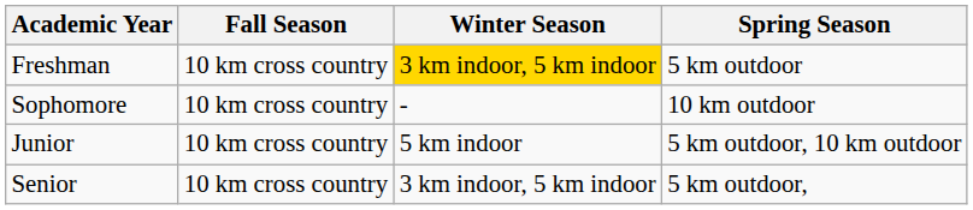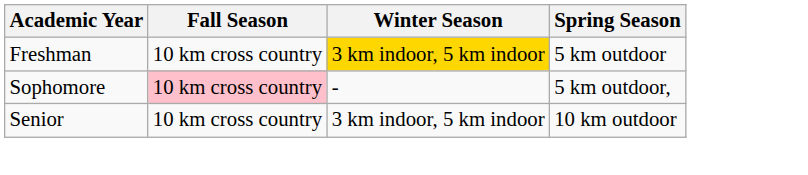 <table class="wikitable">
 <tr>
 <th>Academic Year</th>
 <th>Fall Season</th>
 <th>Winter Season</th>
 <th>Spring Season</th>
 </tr>
 <tr>
 <td>Freshman</td>
 <td>10 km cross country</td>
 <td style="background: gold;">3 km indoor, 5 km indoor</td>
 <td>5 km outdoor</td>
 </tr>
 <tr>
 <td>Sophomore</td>
-<td>10 km cross country</td>
+<td style="background: pink;">10 km cross country</td>
 <td>-</td>
-<td>10 km outdoor</td>
-</tr>
-<tr>
-<td>Junior</td>
-<td>10 km cross country</td>
-<td>5 km indoor</td>
-<td>5 km outdoor, 10 km outdoor</td>
+<td>5 km outdoor,</td>
 </tr>
 <tr>
 <td>Senior</td>
 <td>10 km cross country</td>
 <td>3 km indoor, 5 km indoor</td>
-<td>5 km outdoor,</td>
+<td>10 km outdoor</td>
 </tr>
 </table>
